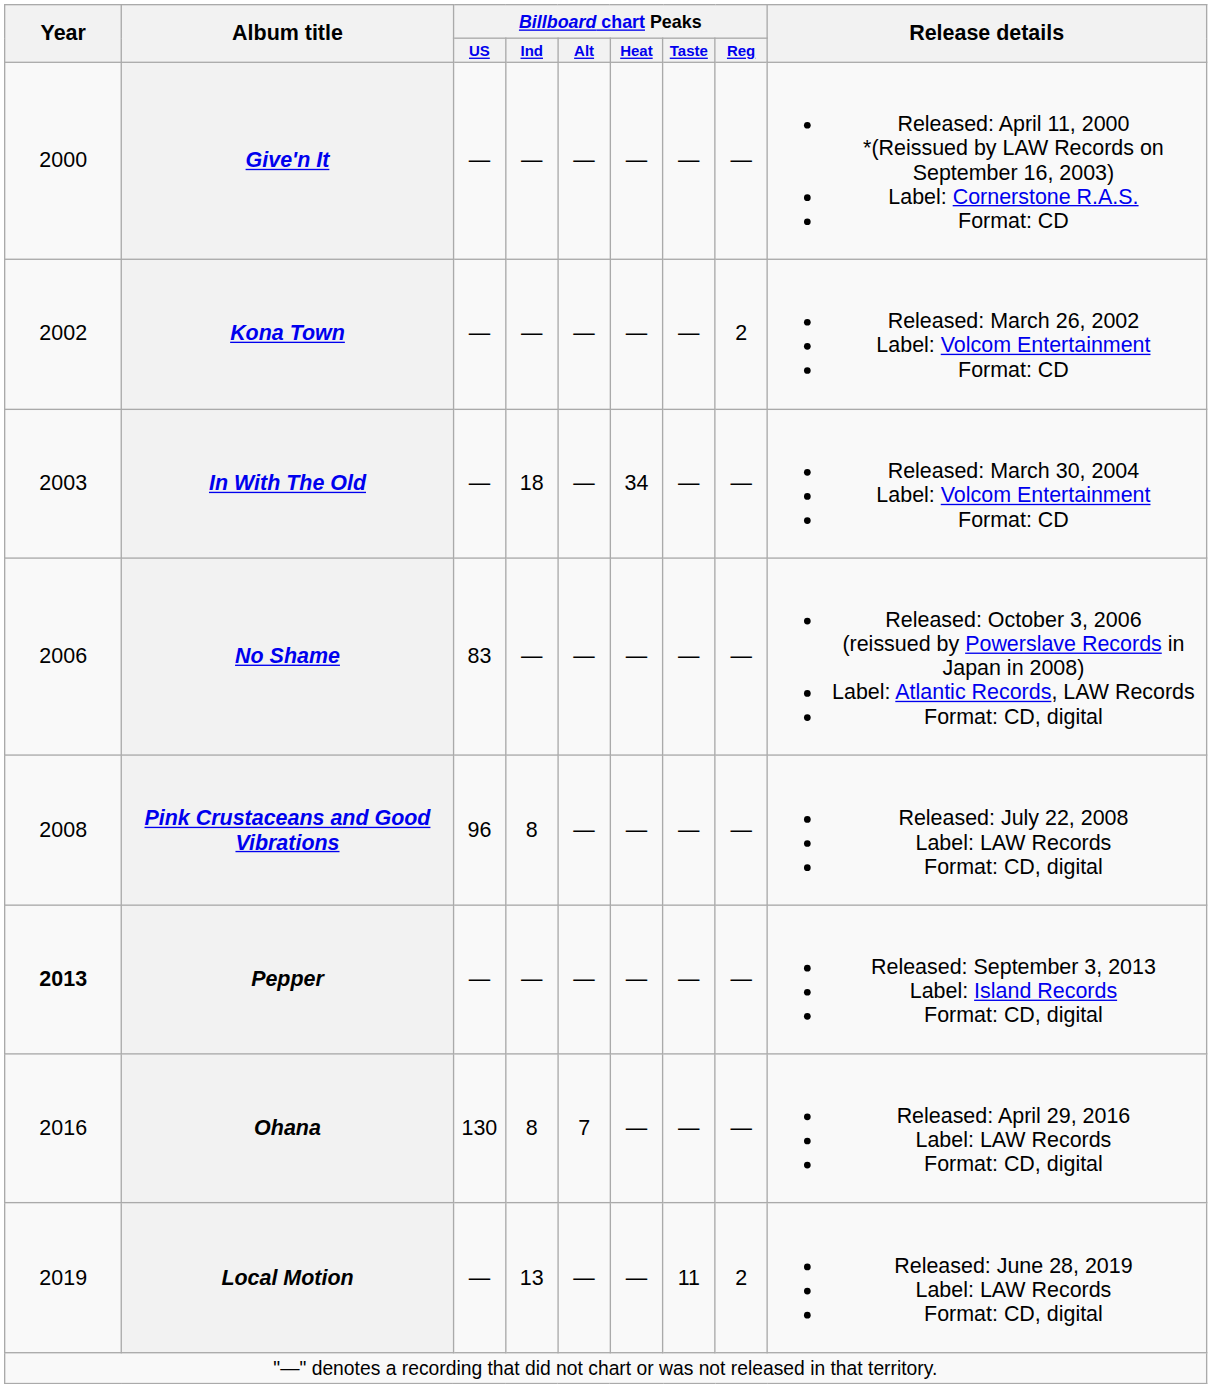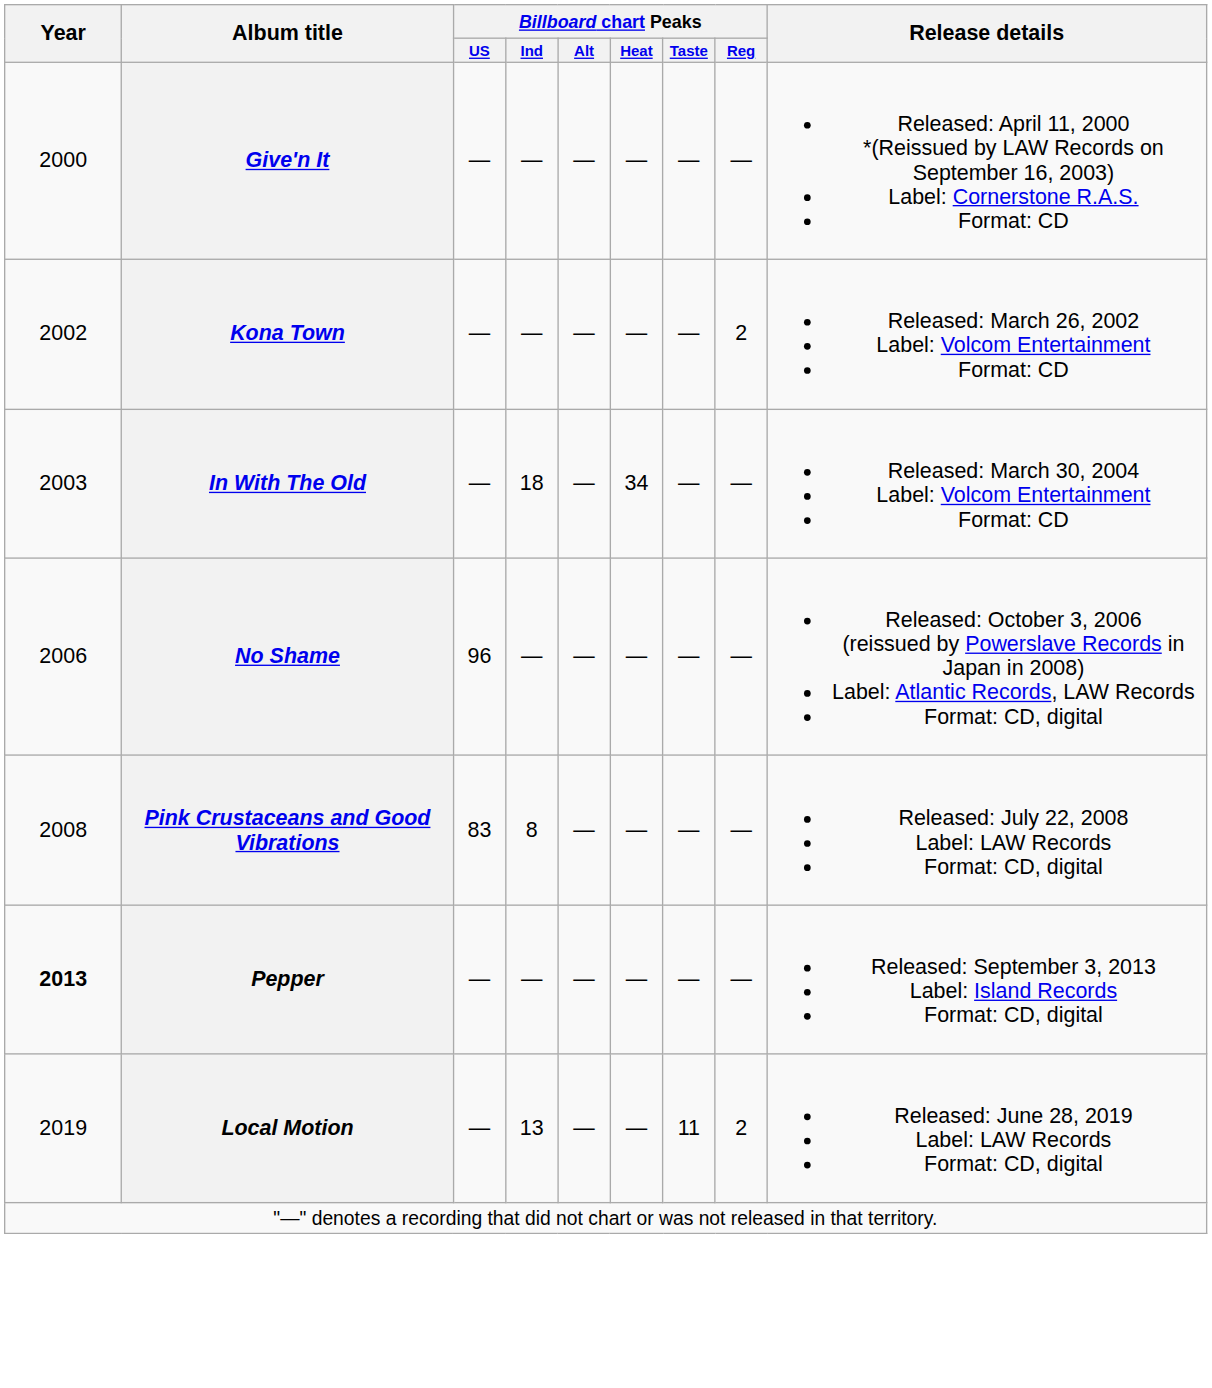 <table class="wikitable mw-collapsible plainrowheaders" style="text-align:center;">
 <tr>
 <th rowspan="2" style="width:5em;">Year</th>
 <th scope="col" rowspan="2" style="width:15em;">Album title</th>
 <th scope="col" colspan="6"><small><a href='#'><em>Billboard</em> chart</a> Peaks</small></th>
 <th scope="col" rowspan="2" style="width:20em;">Release details</th>
 </tr>
 <tr>
 <th style="width:3em;font-size:70%;"><a href='#'>US</a><br></th>
 <th style="width:3em;font-size:70%;"><a href='#'>Ind</a><br></th>
 <th style="width:3em;font-size:70%;"><a href='#'>Alt</a><br></th>
 <th style="width:3em;font-size:70%;"><a href='#'>Heat</a><br></th>
 <th style="width:3em;font-size:70%;"><a href='#'>Taste</a><br></th>
 <th style="width:3em;font-size:70%;"><a href='#'>Reg</a><br></th>
 </tr>
 <tr>
 <td>2000</td>
 <th scope="row"><em><a href='#'>Give'n It</a></em></th>
 <td>—</td>
 <td>—</td>
 <td>—</td>
 <td>—</td>
 <td>—</td>
 <td>—</td>
 <td><br><ul><li>Released: April 11, 2000<br>*(Reissued by LAW Records on September 16, 2003)</li><li>Label: <a href='#'>Cornerstone R.A.S.</a></li><li>Format: CD</li></ul></td>
 </tr>
 <tr>
 <td>2002</td>
 <th scope="row"><em><a href='#'>Kona Town</a></em></th>
 <td>—</td>
 <td>—</td>
 <td>—</td>
 <td>—</td>
 <td>—</td>
 <td>2</td>
 <td><br><ul><li>Released: March 26, 2002</li><li>Label: <a href='#'>Volcom Entertainment</a></li><li>Format: CD</li></ul></td>
 </tr>
 <tr>
 <td>2003</td>
 <th scope="row"><em><a href='#'>In With The Old</a></em></th>
 <td>—</td>
 <td>18</td>
 <td>—</td>
 <td>34</td>
 <td>—</td>
 <td>—</td>
 <td><br><ul><li>Released: March 30, 2004</li><li>Label: <a href='#'>Volcom Entertainment</a></li><li>Format: CD</li></ul></td>
 </tr>
 <tr>
 <td>2006</td>
 <th scope="row"><em><a href='#'>No Shame</a></em></th>
-<td>83</td>
+<td>96</td>
 <td>—</td>
 <td>—</td>
 <td>—</td>
 <td>—</td>
 <td>—</td>
 <td><br><ul><li>Released: October 3, 2006<br>(reissued by <a href='#'>Powerslave Records</a> in Japan in 2008)</li><li>Label: <a href='#'>Atlantic Records</a>, LAW Records</li><li>Format: CD, digital</li></ul></td>
 </tr>
 <tr>
 <td>2008</td>
 <th scope="row"><em><a href='#'>Pink Crustaceans and Good Vibrations</a></em></th>
-<td>96</td>
+<td>83</td>
 <td>8</td>
 <td>—</td>
 <td>—</td>
 <td>—</td>
 <td>—</td>
 <td><br><ul><li>Released: July 22, 2008</li><li>Label: LAW Records</li><li>Format: CD, digital</li></ul></td>
 </tr>
 <tr>
 <td><strong>2013</strong></td>
 <th scope="row"><em>Pepper</em></th>
 <td>—</td>
 <td>—</td>
 <td>—</td>
 <td>—</td>
 <td>—</td>
 <td>—</td>
 <td><br><ul><li>Released: September 3, 2013</li><li>Label: <a href='#'>Island Records</a></li><li>Format: CD, digital</li></ul></td>
 </tr>
 <tr>
-<td>2016</td>
-<th scope="row"><em>Ohana</em></th>
-<td>130</td>
-<td>8</td>
-<td>7</td>
-<td>—</td>
-<td>—</td>
-<td>—</td>
-<td><br><ul><li>Released: April 29, 2016</li><li>Label: LAW Records</li><li>Format: CD, digital</li></ul></td>
-</tr>
-<tr>
 <td>2019</td>
 <th scope="row"><em>Local Motion</em></th>
 <td>—</td>
 <td>13</td>
 <td>—</td>
 <td>—</td>
 <td>11</td>
 <td>2</td>
 <td><br><ul><li>Released: June 28, 2019</li><li>Label: LAW Records</li><li>Format: CD, digital</li></ul></td>
 </tr>
 <tr>
 <td colspan="9" style="font-size:90%">"—" denotes a recording that did not chart or was not released in that territory.</td>
 </tr>
 </table>
